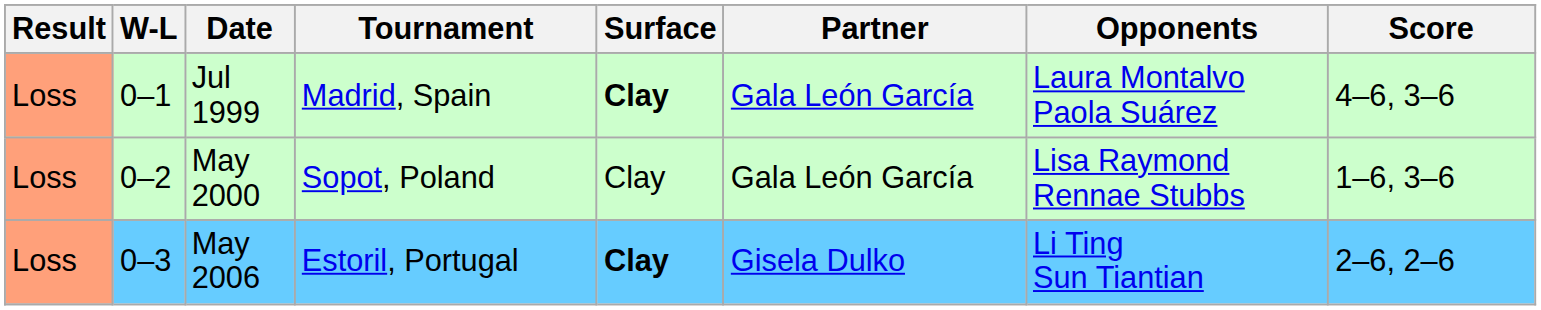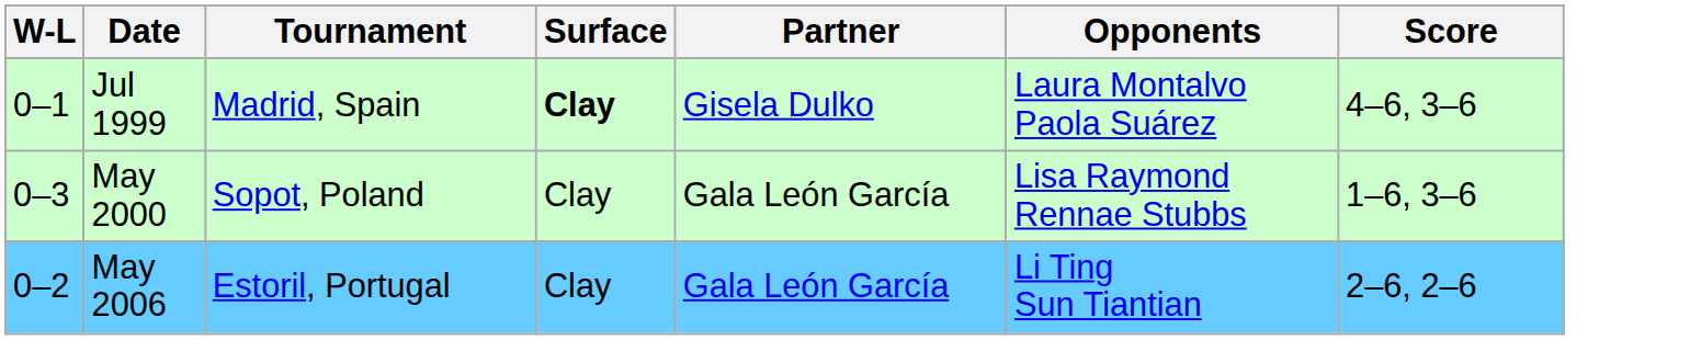 <table class="sortable wikitable">
 <tr>
-<th>Result</th>
 <th class="unsortable">W-L</th>
 <th style="width:50px">Date</th>
 <th style="width:150px">Tournament</th>
 <th style="width:50px">Surface</th>
 <th style="width:150px">Partner</th>
 <th style="width:150px">Opponents</th>
 <th style="width:100px" class="unsortable">Score</th>
 </tr>
 <tr bgcolor=#CCFFCC>
-<td style="background:#ffa07a;">Loss</td>
 <td>0–1</td>
 <td>Jul 1999</td>
 <td><a href='#'>Madrid</a>, Spain</td>
 <td><strong>Clay</strong></td>
-<td> <a href='#'>Gala León García</a></td>
+<td> <a href='#'>Gisela Dulko</a></td>
 <td> <a href='#'>Laura Montalvo</a> <br>  <a href='#'>Paola Suárez</a></td>
 <td>4–6, 3–6</td>
 </tr>
 <tr bgcolor=#CCFFCC>
-<td style="background:#ffa07a;">Loss</td>
-<td>0–2</td>
+<td>0–3</td>
 <td>May 2000</td>
 <td><a href='#'>Sopot</a>, Poland</td>
 <td>Clay</td>
 <td> Gala León García</td>
 <td> <a href='#'>Lisa Raymond</a> <br>  <a href='#'>Rennae Stubbs</a></td>
 <td>1–6, 3–6</td>
 </tr>
 <tr bgcolor=#66CCFF>
-<td style="background:#ffa07a;">Loss</td>
-<td>0–3</td>
+<td>0–2</td>
 <td>May 2006</td>
 <td><a href='#'>Estoril</a>, Portugal</td>
-<td><strong>Clay</strong></td>
-<td> <a href='#'>Gisela Dulko</a></td>
+<td>Clay</td>
+<td> <a href='#'>Gala León García</a></td>
 <td> <a href='#'>Li Ting</a> <br>  <a href='#'>Sun Tiantian</a></td>
 <td>2–6, 2–6</td>
 </tr>
 </table>
